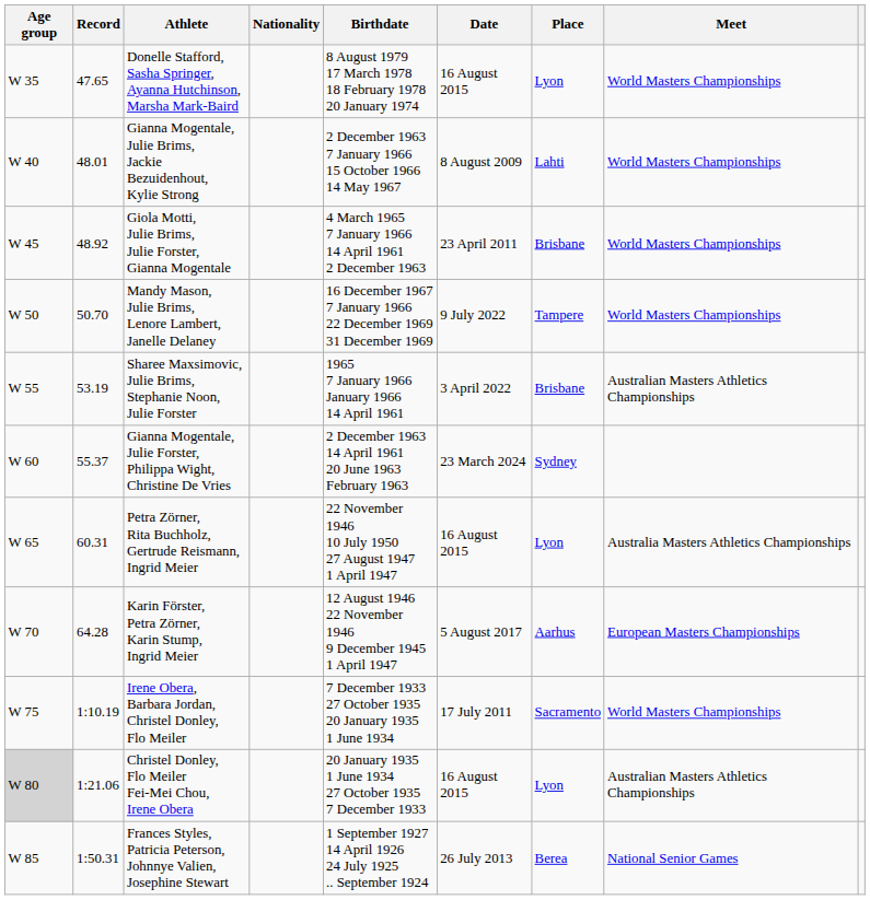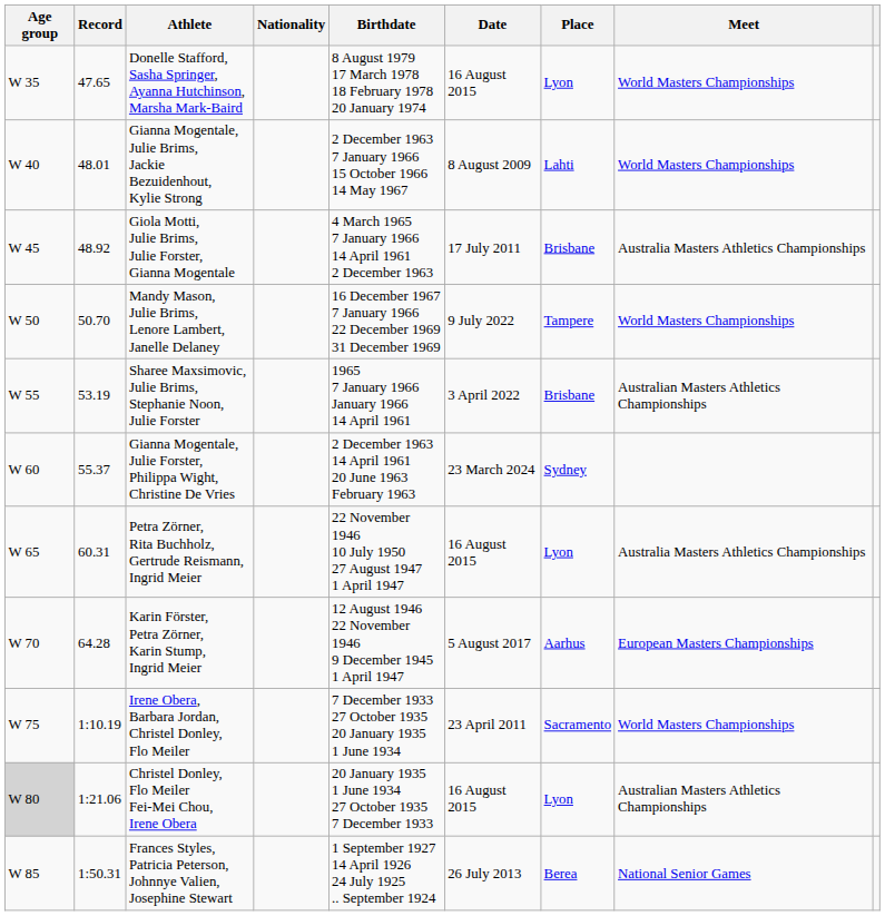 <table class="wikitable" style="font-size:90%; width: 100%;">
 <tr>
 <th>Age group</th>
 <th>Record</th>
 <th>Athlete</th>
 <th>Nationality</th>
 <th>Birthdate</th>
 <th>Date</th>
 <th>Place</th>
 <th>Meet</th>
 <th></th>
 </tr>
 <tr>
 <td>W 35</td>
 <td>47.65</td>
 <td>Donelle Stafford,<br><a href='#'>Sasha Springer</a>,<br><a href='#'>Ayanna Hutchinson</a>,<br><a href='#'>Marsha Mark-Baird</a></td>
 <td></td>
 <td>8 August 1979<br>17 March 1978<br>18 February 1978<br>20 January 1974</td>
 <td>16 August 2015</td>
 <td><a href='#'>Lyon</a> </td>
 <td><a href='#'>World Masters Championships</a></td>
 <td></td>
 </tr>
 <tr>
 <td>W 40</td>
 <td>48.01</td>
 <td>Gianna Mogentale,<br>Julie Brims,<br>Jackie Bezuidenhout,<br>Kylie Strong</td>
 <td></td>
 <td>2 December 1963<br>7 January 1966<br>15 October 1966<br>14 May 1967</td>
 <td>8 August 2009</td>
 <td><a href='#'>Lahti</a> </td>
 <td><a href='#'>World Masters Championships</a></td>
 <td></td>
 </tr>
 <tr>
 <td>W 45</td>
 <td>48.92</td>
 <td>Giola Motti,<br>Julie Brims,<br>Julie Forster,<br>Gianna Mogentale</td>
 <td></td>
 <td>4 March 1965<br>7 January 1966<br>14 April 1961<br>2 December 1963</td>
-<td>23 April 2011</td>
+<td>17 July 2011</td>
 <td><a href='#'>Brisbane</a> </td>
-<td><a href='#'>World Masters Championships</a></td>
+<td>Australia Masters Athletics Championships</td>
 <td></td>
 </tr>
 <tr>
 <td>W 50</td>
 <td>50.70</td>
 <td>Mandy Mason,<br>Julie Brims,<br>Lenore Lambert,<br>Janelle Delaney</td>
 <td></td>
 <td>16 December 1967<br>7 January 1966<br>22 December 1969<br>31 December 1969</td>
 <td>9 July 2022</td>
 <td><a href='#'>Tampere</a> </td>
 <td><a href='#'>World Masters Championships</a></td>
 <td></td>
 </tr>
 <tr>
 <td>W 55</td>
 <td>53.19</td>
 <td>Sharee Maxsimovic,<br>Julie Brims,<br>Stephanie Noon,<br>Julie Forster</td>
 <td></td>
 <td>1965<br>7 January 1966<br>  January 1966<br>14 April 1961</td>
 <td>3 April 2022</td>
 <td><a href='#'>Brisbane</a> </td>
 <td>Australian Masters Athletics Championships</td>
 <td></td>
 </tr>
 <tr>
 <td>W 60</td>
 <td>55.37</td>
 <td>Gianna Mogentale,<br>Julie Forster,<br>Philippa Wight,<br>Christine De Vries</td>
 <td></td>
 <td>2 December 1963<br>14 April 1961<br>20 June 1963<br>  February 1963</td>
 <td>23 March 2024</td>
 <td><a href='#'>Sydney</a> </td>
 <td></td>
 <td></td>
 </tr>
 <tr>
 <td>W 65</td>
 <td>60.31</td>
 <td>Petra Zörner,<br> Rita Buchholz,<br> Gertrude Reismann,<br> Ingrid Meier</td>
 <td></td>
 <td>22 November 1946<br>10 July 1950<br>27 August 1947<br>1 April 1947</td>
 <td>16 August 2015</td>
 <td><a href='#'>Lyon</a> </td>
 <td>Australia Masters Athletics Championships</td>
 <td></td>
 </tr>
 <tr>
 <td>W 70</td>
 <td>64.28</td>
 <td>Karin Förster,<br> Petra Zörner,<br> Karin Stump,<br> Ingrid Meier</td>
 <td></td>
 <td>12 August 1946<br>22 November 1946<br>9 December 1945<br>1 April 1947</td>
 <td>5 August 2017</td>
 <td><a href='#'>Aarhus</a> </td>
 <td><a href='#'>European Masters Championships</a></td>
 <td></td>
 </tr>
 <tr>
 <td>W 75</td>
 <td>1:10.19</td>
 <td><a href='#'>Irene Obera</a>,<br>Barbara Jordan,<br>Christel Donley,<br>Flo Meiler</td>
 <td></td>
 <td>7 December 1933<br>27 October 1935<br>20 January 1935<br>1 June 1934</td>
-<td>17 July 2011</td>
+<td>23 April 2011</td>
 <td><a href='#'>Sacramento</a> </td>
 <td><a href='#'>World Masters Championships</a></td>
 <td></td>
 </tr>
 <tr>
 <td style="background: lightgrey;">W 80</td>
 <td>1:21.06</td>
 <td>Christel Donley,<br>Flo Meiler<br>Fei-Mei Chou,<br> <a href='#'>Irene Obera</a></td>
 <td></td>
 <td>20 January 1935<br>1 June 1934<br>27 October 1935<br>7 December 1933</td>
 <td>16 August 2015</td>
 <td><a href='#'>Lyon</a> </td>
 <td>Australian Masters Athletics Championships</td>
 <td></td>
 </tr>
 <tr>
 <td>W 85</td>
 <td>1:50.31</td>
 <td>Frances Styles,<br>Patricia Peterson,<br>Johnnye Valien,<br>Josephine Stewart</td>
 <td></td>
 <td>1 September 1927<br>14 April 1926<br>24 July 1925<br>.. September 1924</td>
 <td>26 July 2013</td>
 <td><a href='#'>Berea</a> </td>
 <td><a href='#'>National Senior Games</a></td>
 <td></td>
 </tr>
 </table>
